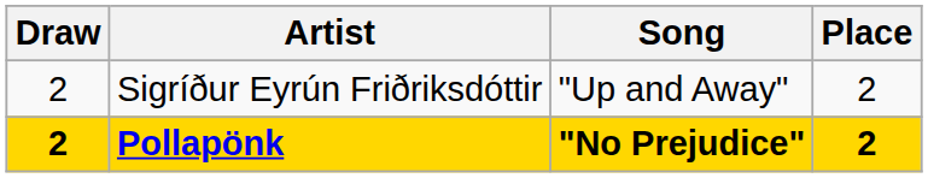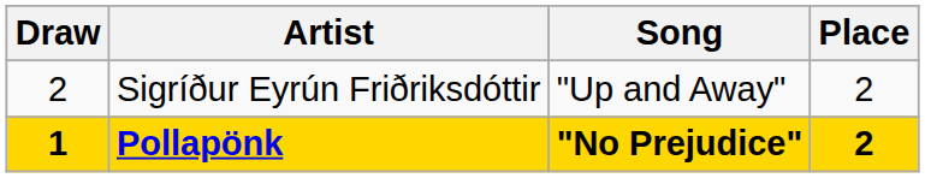 <table class="sortable wikitable" style="margin: 1em auto 1em auto; text-align:center">
 <tr>
 <th>Draw</th>
 <th>Artist</th>
 <th>Song</th>
 <th>Place</th>
 </tr>
 <tr>
 <td>2</td>
 <td align="left">Sigríður Eyrún Friðriksdóttir</td>
 <td align="left">"Up and Away"</td>
 <td>2</td>
 </tr>
 <tr style="font-weight:bold; background:gold;">
-<td>2</td>
+<td>1</td>
 <td align="left"><a href='#'>Pollapönk</a></td>
 <td align="left">"No Prejudice"</td>
 <td>2</td>
 </tr>
 </table>
